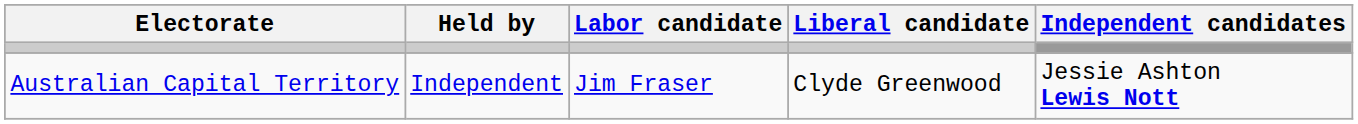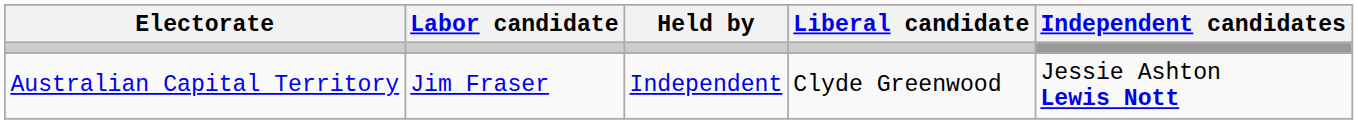 <table class="wikitable">
 <tr>
 <th>Electorate</th>
+<th><a href='#'>Labor</a> candidate</th>
 <th>Held by</th>
-<th><a href='#'>Labor</a> candidate</th>
 <th><a href='#'>Liberal</a> candidate</th>
 <th><a href='#'>Independent</a> candidates</th>
 </tr>
 <tr bgcolor="#cccccc">
 <td></td>
 <td></td>
 <td></td>
 <td></td>
 <td bgcolor="#999999"></td>
 </tr>
 <tr>
 <td><a href='#'>Australian Capital Territory</a></td>
+<td><a href='#'>Jim Fraser</a></td>
 <td><a href='#'>Independent</a></td>
-<td><a href='#'>Jim Fraser</a></td>
 <td>Clyde Greenwood</td>
 <td>Jessie Ashton<br><strong><a href='#'>Lewis Nott</a></strong></td>
 </tr>
 </table>
